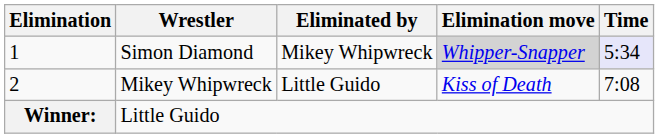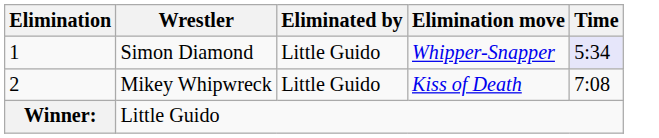 <table class="wikitable">
 <tr>
 <th>Elimination</th>
 <th>Wrestler</th>
 <th>Eliminated by</th>
 <th>Elimination move</th>
 <th>Time</th>
 </tr>
 <tr>
 <td>1</td>
 <td>Simon Diamond</td>
-<td>Mikey Whipwreck</td>
-<td style="background: lightgrey;"><em><a href='#'>Whipper-Snapper</a></em></td>
+<td>Little Guido</td>
+<td><em><a href='#'>Whipper-Snapper</a></em></td>
 <td style="background: lavender;">5:34</td>
 </tr>
 <tr>
 <td>2</td>
 <td>Mikey Whipwreck</td>
 <td>Little Guido</td>
 <td><em><a href='#'>Kiss of Death</a></em></td>
 <td>7:08</td>
 </tr>
 <tr>
 <th>Winner:</th>
 <td colspan="5">Little Guido</td>
 </tr>
 </table>
